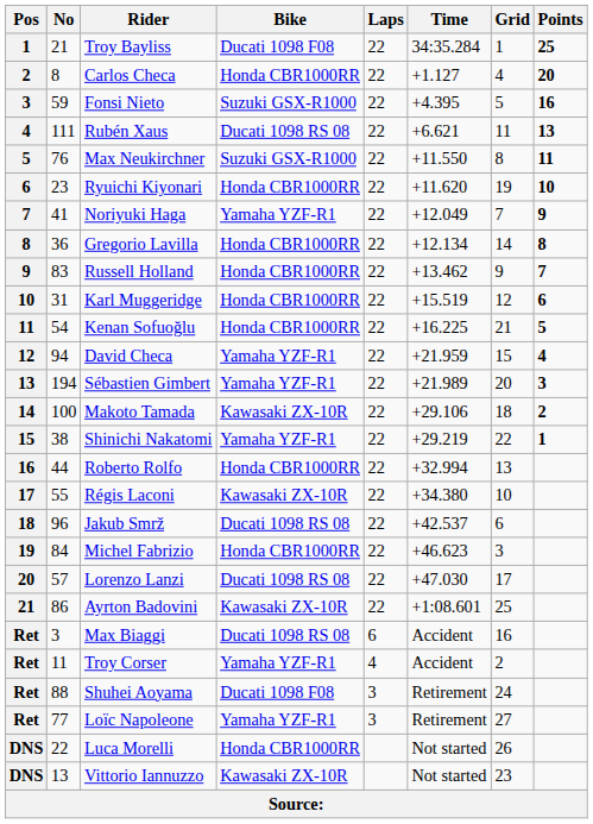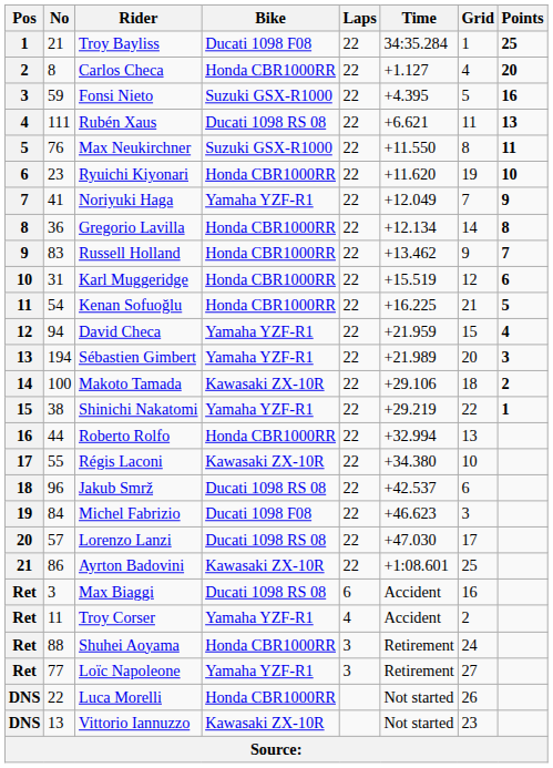 <table class="wikitable" style="font-size: 95%;">
 <tr>
 <th>Pos</th>
 <th>No</th>
 <th>Rider</th>
 <th>Bike</th>
 <th>Laps</th>
 <th>Time</th>
 <th>Grid</th>
 <th>Points</th>
 </tr>
 <tr>
 <th>1</th>
 <td>21</td>
 <td> <a href='#'>Troy Bayliss</a></td>
 <td><a href='#'>Ducati 1098 F08</a></td>
 <td>22</td>
 <td>34:35.284</td>
 <td>1</td>
 <td><strong>25</strong></td>
 </tr>
 <tr>
 <th>2</th>
 <td>8</td>
 <td> <a href='#'>Carlos Checa</a></td>
 <td><a href='#'>Honda CBR1000RR</a></td>
 <td>22</td>
 <td>+1.127</td>
 <td>4</td>
 <td><strong>20</strong></td>
 </tr>
 <tr>
 <th>3</th>
 <td>59</td>
 <td> <a href='#'>Fonsi Nieto</a></td>
 <td><a href='#'>Suzuki GSX-R1000</a></td>
 <td>22</td>
 <td>+4.395</td>
 <td>5</td>
 <td><strong>16</strong></td>
 </tr>
 <tr>
 <th>4</th>
 <td>111</td>
 <td> <a href='#'>Rubén Xaus</a></td>
 <td><a href='#'>Ducati 1098 RS 08</a></td>
 <td>22</td>
 <td>+6.621</td>
 <td>11</td>
 <td><strong>13</strong></td>
 </tr>
 <tr>
 <th>5</th>
 <td>76</td>
 <td> <a href='#'>Max Neukirchner</a></td>
 <td><a href='#'>Suzuki GSX-R1000</a></td>
 <td>22</td>
 <td>+11.550</td>
 <td>8</td>
 <td><strong>11</strong></td>
 </tr>
 <tr>
 <th>6</th>
 <td>23</td>
 <td> <a href='#'>Ryuichi Kiyonari</a></td>
 <td><a href='#'>Honda CBR1000RR</a></td>
 <td>22</td>
 <td>+11.620</td>
 <td>19</td>
 <td><strong>10</strong></td>
 </tr>
 <tr>
 <th>7</th>
 <td>41</td>
 <td> <a href='#'>Noriyuki Haga</a></td>
 <td><a href='#'>Yamaha YZF-R1</a></td>
 <td>22</td>
 <td>+12.049</td>
 <td>7</td>
 <td><strong>9</strong></td>
 </tr>
 <tr>
 <th>8</th>
 <td>36</td>
 <td> <a href='#'>Gregorio Lavilla</a></td>
 <td><a href='#'>Honda CBR1000RR</a></td>
 <td>22</td>
 <td>+12.134</td>
 <td>14</td>
 <td><strong>8</strong></td>
 </tr>
 <tr>
 <th>9</th>
 <td>83</td>
 <td> <a href='#'>Russell Holland</a></td>
 <td><a href='#'>Honda CBR1000RR</a></td>
 <td>22</td>
 <td>+13.462</td>
 <td>9</td>
 <td><strong>7</strong></td>
 </tr>
 <tr>
 <th>10</th>
 <td>31</td>
 <td> <a href='#'>Karl Muggeridge</a></td>
 <td><a href='#'>Honda CBR1000RR</a></td>
 <td>22</td>
 <td>+15.519</td>
 <td>12</td>
 <td><strong>6</strong></td>
 </tr>
 <tr>
 <th>11</th>
 <td>54</td>
 <td> <a href='#'>Kenan Sofuoğlu</a></td>
 <td><a href='#'>Honda CBR1000RR</a></td>
 <td>22</td>
 <td>+16.225</td>
 <td>21</td>
 <td><strong>5</strong></td>
 </tr>
 <tr>
 <th>12</th>
 <td>94</td>
 <td> <a href='#'>David Checa</a></td>
 <td><a href='#'>Yamaha YZF-R1</a></td>
 <td>22</td>
 <td>+21.959</td>
 <td>15</td>
 <td><strong>4</strong></td>
 </tr>
 <tr>
 <th>13</th>
 <td>194</td>
 <td> <a href='#'>Sébastien Gimbert</a></td>
 <td><a href='#'>Yamaha YZF-R1</a></td>
 <td>22</td>
 <td>+21.989</td>
 <td>20</td>
 <td><strong>3</strong></td>
 </tr>
 <tr>
 <th>14</th>
 <td>100</td>
 <td> <a href='#'>Makoto Tamada</a></td>
 <td><a href='#'>Kawasaki ZX-10R</a></td>
 <td>22</td>
 <td>+29.106</td>
 <td>18</td>
 <td><strong>2</strong></td>
 </tr>
 <tr>
 <th>15</th>
 <td>38</td>
 <td> <a href='#'>Shinichi Nakatomi</a></td>
 <td><a href='#'>Yamaha YZF-R1</a></td>
 <td>22</td>
 <td>+29.219</td>
 <td>22</td>
 <td><strong>1</strong></td>
 </tr>
 <tr>
 <th>16</th>
 <td>44</td>
 <td> <a href='#'>Roberto Rolfo</a></td>
 <td><a href='#'>Honda CBR1000RR</a></td>
 <td>22</td>
 <td>+32.994</td>
 <td>13</td>
 <td></td>
 </tr>
 <tr>
 <th>17</th>
 <td>55</td>
 <td> <a href='#'>Régis Laconi</a></td>
 <td><a href='#'>Kawasaki ZX-10R</a></td>
 <td>22</td>
 <td>+34.380</td>
 <td>10</td>
 <td></td>
 </tr>
 <tr>
 <th>18</th>
 <td>96</td>
 <td> <a href='#'>Jakub Smrž</a></td>
 <td><a href='#'>Ducati 1098 RS 08</a></td>
 <td>22</td>
 <td>+42.537</td>
 <td>6</td>
 <td></td>
 </tr>
 <tr>
 <th>19</th>
 <td>84</td>
 <td> <a href='#'>Michel Fabrizio</a></td>
-<td><a href='#'>Honda CBR1000RR</a></td>
+<td><a href='#'>Ducati 1098 F08</a></td>
 <td>22</td>
 <td>+46.623</td>
 <td>3</td>
 <td></td>
 </tr>
 <tr>
 <th>20</th>
 <td>57</td>
 <td> <a href='#'>Lorenzo Lanzi</a></td>
 <td><a href='#'>Ducati 1098 RS 08</a></td>
 <td>22</td>
 <td>+47.030</td>
 <td>17</td>
 <td></td>
 </tr>
 <tr>
 <th>21</th>
 <td>86</td>
 <td> <a href='#'>Ayrton Badovini</a></td>
 <td><a href='#'>Kawasaki ZX-10R</a></td>
 <td>22</td>
 <td>+1:08.601</td>
 <td>25</td>
 <td></td>
 </tr>
 <tr>
 <th>Ret</th>
 <td>3</td>
 <td> <a href='#'>Max Biaggi</a></td>
 <td><a href='#'>Ducati 1098 RS 08</a></td>
 <td>6</td>
 <td>Accident</td>
 <td>16</td>
 <td></td>
 </tr>
 <tr>
 <th>Ret</th>
 <td>11</td>
 <td> <a href='#'>Troy Corser</a></td>
 <td><a href='#'>Yamaha YZF-R1</a></td>
 <td>4</td>
 <td>Accident</td>
 <td>2</td>
 <td></td>
 </tr>
 <tr>
 <th>Ret</th>
 <td>88</td>
 <td> <a href='#'>Shuhei Aoyama</a></td>
-<td><a href='#'>Ducati 1098 F08</a></td>
+<td><a href='#'>Honda CBR1000RR</a></td>
 <td>3</td>
 <td>Retirement</td>
 <td>24</td>
 <td></td>
 </tr>
 <tr>
 <th>Ret</th>
 <td>77</td>
 <td> <a href='#'>Loïc Napoleone</a></td>
 <td><a href='#'>Yamaha YZF-R1</a></td>
 <td>3</td>
 <td>Retirement</td>
 <td>27</td>
 <td></td>
 </tr>
 <tr>
 <th>DNS</th>
 <td>22</td>
 <td> <a href='#'>Luca Morelli</a></td>
 <td><a href='#'>Honda CBR1000RR</a></td>
 <td></td>
 <td>Not started</td>
 <td>26</td>
 <td></td>
 </tr>
 <tr>
 <th>DNS</th>
 <td>13</td>
 <td> <a href='#'>Vittorio Iannuzzo</a></td>
 <td><a href='#'>Kawasaki ZX-10R</a></td>
 <td></td>
 <td>Not started</td>
 <td>23</td>
 <td></td>
 </tr>
 <tr>
 <th colspan=8>Source:</th>
 </tr>
 </table>
